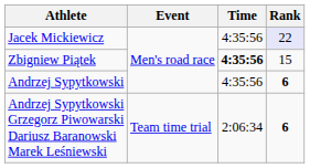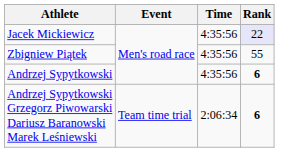 <table class=wikitable style="font-size:90%">
 <tr>
 <th>Athlete</th>
 <th>Event</th>
 <th>Time</th>
 <th>Rank</th>
 </tr>
 <tr align=center>
 <td align=left><a href='#'>Jacek Mickiewicz</a></td>
 <td align=left rowspan=3><a href='#'>Men's road race</a></td>
 <td>4:35:56</td>
 <td style="background: lavender;">22</td>
 </tr>
 <tr align=center>
 <td align=left><a href='#'>Zbigniew Piątek</a></td>
-<td><strong>4:35:56</strong></td>
-<td>15</td>
+<td>4:35:56</td>
+<td>55</td>
 </tr>
 <tr align=center>
 <td align=left rowspan=1><a href='#'>Andrzej Sypytkowski</a></td>
 <td>4:35:56</td>
 <td><strong>6</strong></td>
 </tr>
 <tr align=center>
 <td align=left><a href='#'>Andrzej Sypytkowski</a><br><a href='#'>Grzegorz Piwowarski</a><br><a href='#'>Dariusz Baranowski</a><br><a href='#'>Marek Leśniewski</a></td>
 <td align=left><a href='#'>Team time trial</a></td>
 <td>2:06:34</td>
 <td><strong>6</strong></td>
 </tr>
 </table>
